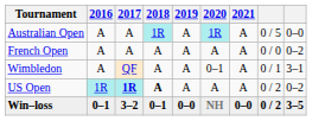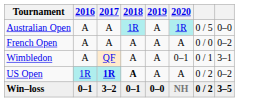 <table class="wikitable" style="text-align:center;">
 <tr>
 <th>Tournament</th>
 <th><a href='#'>2016</a></th>
 <th><a href='#'>2017</a></th>
 <th><a href='#'>2018</a></th>
 <th><a href='#'>2019</a></th>
 <th><a href='#'>2020</a></th>
-<th><a href='#'>2021</a></th>
 <th></th>
 <th></th>
 </tr>
 <tr>
 <td align="left"><a href='#'>Australian Open</a></td>
 <td>A</td>
 <td>A</td>
 <td bgcolor=afeeee><a href='#'>1R</a></td>
 <td>A</td>
 <td bgcolor=afeeee><a href='#'>1R</a></td>
-<td>A</td>
 <td>0 / 5</td>
 <td>0–0</td>
 </tr>
 <tr>
 <td align="left"><a href='#'>French Open</a></td>
-<td>A</td>
 <td>A</td>
 <td>A</td>
 <td>A</td>
 <td>A</td>
 <td>A</td>
 <td>0 / 0</td>
 <td>0–2</td>
 </tr>
 <tr>
 <td align="left"><a href='#'>Wimbledon</a></td>
 <td>A</td>
 <td style="background:#ffebcd;"><a href='#'>QF</a></td>
 <td>A</td>
 <td>A</td>
 <td>0–1</td>
-<td>A</td>
 <td>0 / 1</td>
 <td>3–1</td>
 </tr>
 <tr>
 <td align="left"><a href='#'>US Open</a></td>
 <td bgcolor=afeeee><a href='#'>1R</a></td>
 <td bgcolor=afeeee><strong><a href='#'>1R</a></strong></td>
 <td><strong>A</strong></td>
-<td>A</td>
 <td>A</td>
 <td>A</td>
 <td>0 / 2</td>
 <td>0–2</td>
 </tr>
 <tr style="background:#efefef; font-weight:bold;">
 <td style="text-align:left;">Win–loss</td>
 <td>0–1</td>
 <td>3–2</td>
 <td>0–1</td>
 <td>0–0</td>
 <td style="color:#767676;">NH</td>
-<td>0–0</td>
 <td>0 / 2</td>
 <td>3–5</td>
 </tr>
 </table>
